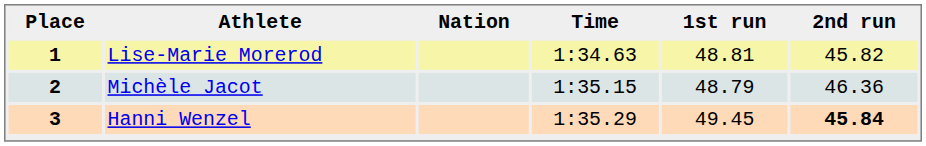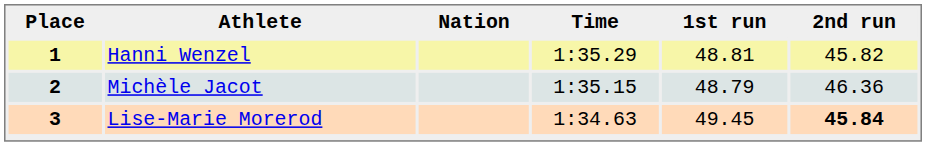 <table style="border-style:solid;border-width:1px;border-color:#808080;background-color:#EFEFEF" cellspacing="2" cellpadding="2" width="600px">
 <tr bgcolor="#EFEFEF">
 <th>Place</th>
 <th>Athlete</th>
 <th>Nation</th>
 <th>Time</th>
 <th>1st run</th>
 <th>2nd run</th>
 </tr>
 <tr align="center" valign="top" bgcolor="#F7F6A8">
 <th>1</th>
-<td align="left"><a href='#'>Lise-Marie Morerod</a></td>
+<td align="left"><a href='#'>Hanni Wenzel</a></td>
 <td align="left"></td>
-<td>1:34.63</td>
+<td>1:35.29</td>
 <td>48.81</td>
 <td>45.82</td>
 </tr>
 <tr align="center" valign="top" bgcolor="#DCE5E5">
 <th>2</th>
 <td align="left"><a href='#'>Michèle Jacot</a></td>
 <td align="left"></td>
 <td>1:35.15</td>
 <td>48.79</td>
 <td>46.36</td>
 </tr>
 <tr align="center" valign="top" bgcolor="#FFDAB9">
 <th>3</th>
-<td align="left"><a href='#'>Hanni Wenzel</a></td>
+<td align="left"><a href='#'>Lise-Marie Morerod</a></td>
 <td align="left"></td>
-<td>1:35.29</td>
+<td>1:34.63</td>
 <td>49.45</td>
 <td><strong>45.84</strong></td>
 </tr>
 <tr align="center" valign="top" bgcolor="#FFFFFF">
 </tr>
 </table>
